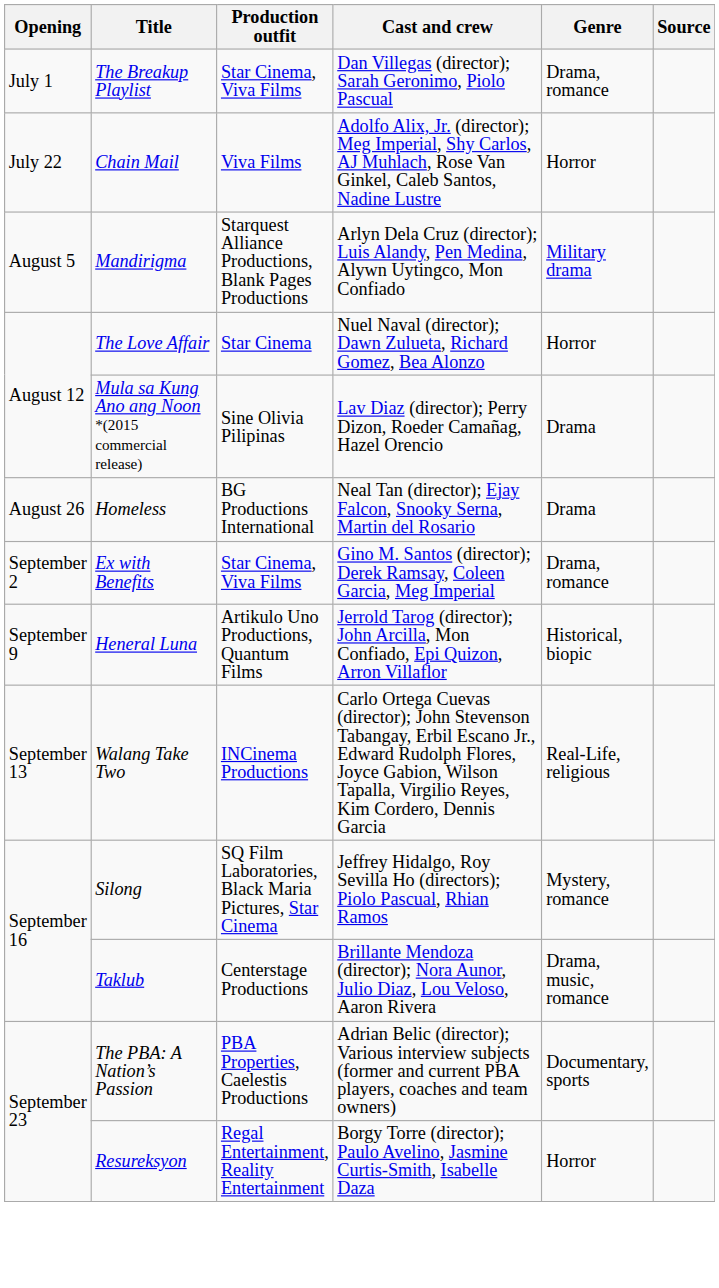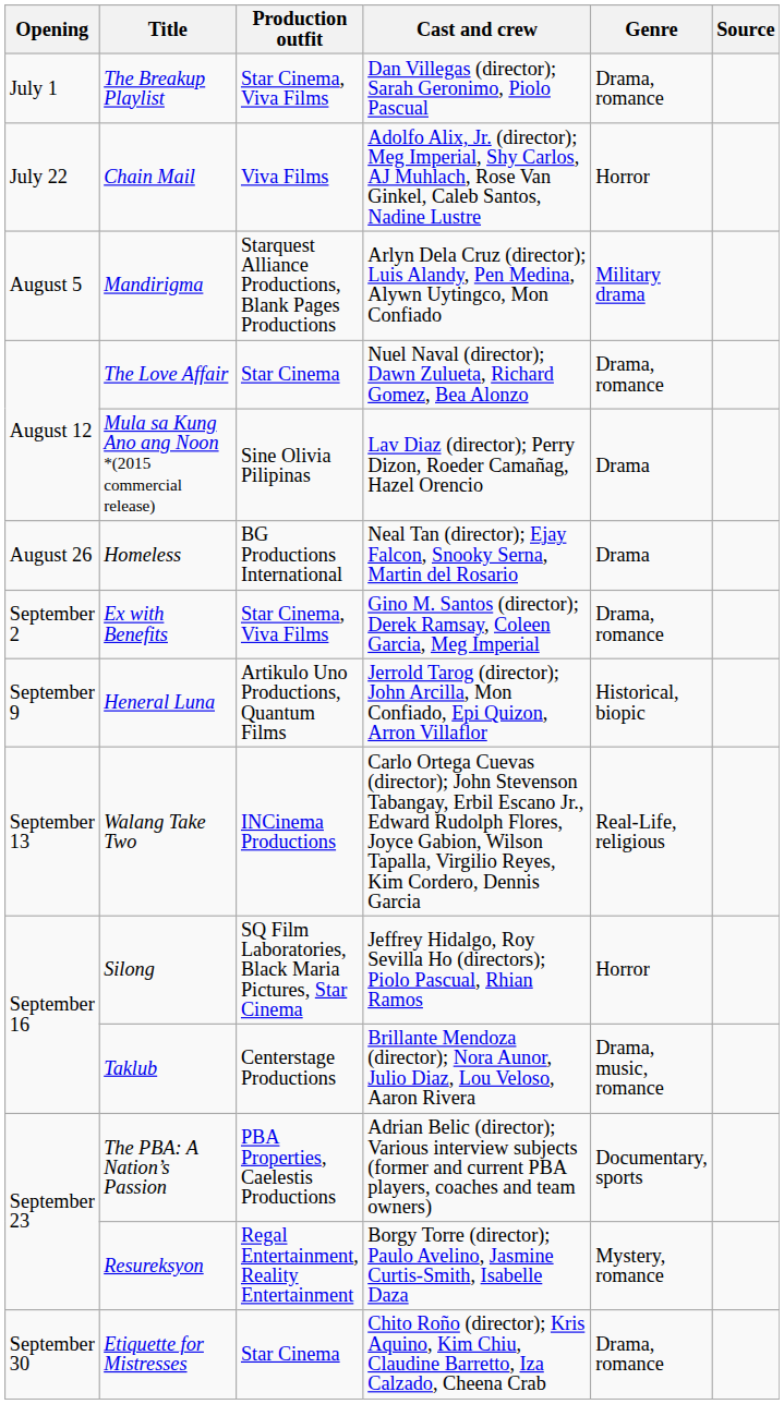 <table class="wikitable" style="text-align:left; font-size:100%; line-height:16px;" width="100%">
 <tr>
 <th style="width:10%;">Opening</th>
 <th style="width:20%;">Title</th>
 <th style="width:15%;">Production outfit</th>
 <th style="width:40%;">Cast and crew</th>
 <th style="width:10%;">Genre</th>
 <th style="width:05%;">Source</th>
 </tr>
 <tr>
 <td>July 1</td>
 <td style="text-align:left;"><em><a href='#'>The Breakup Playlist</a></em></td>
 <td style="text-align:left;"><a href='#'>Star Cinema</a>, <a href='#'>Viva Films</a></td>
 <td style="text-align:left;"><a href='#'>Dan Villegas</a> (director); <a href='#'>Sarah Geronimo</a>, <a href='#'>Piolo Pascual</a></td>
 <td style="text-align:left;">Drama, romance</td>
 <td></td>
 </tr>
 <tr>
 <td>July 22</td>
 <td style="text-align:left;"><em><a href='#'>Chain Mail</a></em></td>
 <td style="text-align:left;"><a href='#'>Viva Films</a></td>
 <td style="text-align:left;"><a href='#'>Adolfo Alix, Jr.</a> (director); <a href='#'>Meg Imperial</a>, <a href='#'>Shy Carlos</a>, <a href='#'>AJ Muhlach</a>, Rose Van Ginkel, Caleb Santos, <a href='#'>Nadine Lustre</a></td>
 <td style="text-align:left;">Horror</td>
 <td></td>
 </tr>
 <tr>
 <td>August 5</td>
 <td style="text-align:left;"><em><a href='#'>Mandirigma</a></em></td>
 <td style="text-align:left;">Starquest Alliance Productions, Blank Pages Productions</td>
 <td style="text-align:left;">Arlyn Dela Cruz (director); <a href='#'>Luis Alandy</a>, <a href='#'>Pen Medina</a>, Alywn Uytingco, Mon Confiado</td>
 <td style="text-align:left;"><a href='#'>Military drama</a></td>
 <td></td>
 </tr>
 <tr>
 <td rowspan=2>August 12</td>
 <td style="text-align:left;"><em><a href='#'>The Love Affair</a></em></td>
 <td style="text-align:left;"><a href='#'>Star Cinema</a></td>
 <td style="text-align:left;">Nuel Naval (director); <a href='#'>Dawn Zulueta</a>, <a href='#'>Richard Gomez</a>, <a href='#'>Bea Alonzo</a></td>
-<td style="text-align:left;">Horror</td>
+<td style="text-align:left;">Drama, romance</td>
 <td></td>
 </tr>
 <tr>
 <td style="text-align:left;"><em><a href='#'>Mula sa Kung Ano ang Noon</a></em> <br><small>*(2015 commercial release)</small></td>
 <td style="text-align:left;">Sine Olivia Pilipinas</td>
 <td style="text-align:left;"><a href='#'>Lav Diaz</a> (director); Perry Dizon, Roeder Camañag, Hazel Orencio</td>
 <td style="text-align:left;">Drama</td>
 <td></td>
 </tr>
 <tr>
 <td>August 26</td>
 <td style="text-align:left;"><em>Homeless</em></td>
 <td style="text-align:left;">BG Productions International</td>
 <td style="text-align:left;">Neal Tan (director); <a href='#'>Ejay Falcon</a>, <a href='#'>Snooky Serna</a>, <a href='#'>Martin del Rosario</a></td>
 <td style="text-align:left;">Drama</td>
 <td></td>
 </tr>
 <tr>
 <td>September 2</td>
 <td style="text-align:left;"><em><a href='#'>Ex with Benefits</a></em></td>
 <td style="text-align:left;"><a href='#'>Star Cinema</a>, <a href='#'>Viva Films</a></td>
 <td style="text-align:left;"><a href='#'>Gino M. Santos</a> (director); <a href='#'>Derek Ramsay</a>, <a href='#'>Coleen Garcia</a>, <a href='#'>Meg Imperial</a></td>
 <td style="text-align:left;">Drama, romance</td>
 <td></td>
 </tr>
 <tr>
 <td>September 9</td>
 <td style="text-align:left;"><em><a href='#'>Heneral Luna</a></em></td>
 <td style="text-align:left;">Artikulo Uno Productions, Quantum Films</td>
 <td style="text-align:left;"><a href='#'>Jerrold Tarog</a> (director); <a href='#'>John Arcilla</a>, Mon Confiado, <a href='#'>Epi Quizon</a>, <a href='#'>Arron Villaflor</a></td>
 <td style="text-align:left;">Historical, biopic</td>
 <td></td>
 </tr>
 <tr>
 <td>September 13</td>
 <td style="text-align:left;"><em>Walang Take Two</em></td>
 <td style="text-align:left;"><a href='#'>INCinema Productions</a></td>
 <td style="text-align:left;">Carlo Ortega Cuevas (director); John Stevenson Tabangay, Erbil Escano Jr., Edward Rudolph Flores, Joyce Gabion, Wilson Tapalla, Virgilio Reyes, Kim Cordero, Dennis Garcia</td>
 <td style="text-align:left;">Real-Life, religious</td>
 <td></td>
 </tr>
 <tr>
 <td rowspan="2">September 16</td>
 <td style="text-align:left;"><em>Silong</em></td>
 <td style="text-align:left;">SQ Film Laboratories, Black Maria Pictures, <a href='#'>Star Cinema</a></td>
 <td style="text-align:left;">Jeffrey Hidalgo, Roy Sevilla Ho (directors); <a href='#'>Piolo Pascual</a>, <a href='#'>Rhian Ramos</a></td>
-<td style="text-align:left;">Mystery, romance</td>
+<td style="text-align:left;">Horror</td>
 <td></td>
 </tr>
 <tr>
 <td style="text-align:left;"><em><a href='#'>Taklub</a></em></td>
 <td style="text-align:left;">Centerstage Productions</td>
 <td style="text-align:left;"><a href='#'>Brillante Mendoza</a> (director); <a href='#'>Nora Aunor</a>, <a href='#'>Julio Diaz</a>, <a href='#'>Lou Veloso</a>, Aaron Rivera</td>
 <td style="text-align:left;">Drama, music, romance</td>
 <td></td>
 </tr>
 <tr>
 <td rowspan="2">September 23</td>
 <td style="text-align:left;"><em>The PBA: A Nation’s Passion</em></td>
 <td style="text-align:left;"><a href='#'>PBA Properties</a>, Caelestis Productions</td>
 <td style="text-align:left;">Adrian Belic (director); Various interview subjects (former and current PBA players, coaches and team owners)</td>
 <td style="text-align:left;">Documentary, sports</td>
 <td></td>
 </tr>
 <tr>
 <td style="text-align:left;"><em><a href='#'>Resureksyon</a></em></td>
 <td style="text-align:left;"><a href='#'>Regal Entertainment</a>, <a href='#'>Reality Entertainment</a></td>
 <td style="text-align:left;">Borgy Torre (director); <a href='#'>Paulo Avelino</a>, <a href='#'>Jasmine Curtis-Smith</a>, <a href='#'>Isabelle Daza</a></td>
-<td style="text-align:left;">Horror</td>
+<td style="text-align:left;">Mystery, romance</td>
+<td></td>
+</tr>
+<tr>
+<td>September 30</td>
+<td style="text-align:left;"><em><a href='#'>Etiquette for Mistresses</a></em></td>
+<td style="text-align:left;"><a href='#'>Star Cinema</a></td>
+<td style="text-align:left;"><a href='#'>Chito Roño</a> (director); <a href='#'>Kris Aquino</a>, <a href='#'>Kim Chiu</a>, <a href='#'>Claudine Barretto</a>, <a href='#'>Iza Calzado</a>, Cheena Crab</td>
+<td style="text-align:left;">Drama, romance</td>
 <td></td>
 </tr>
 <tr>
 </tr>
 </table>
